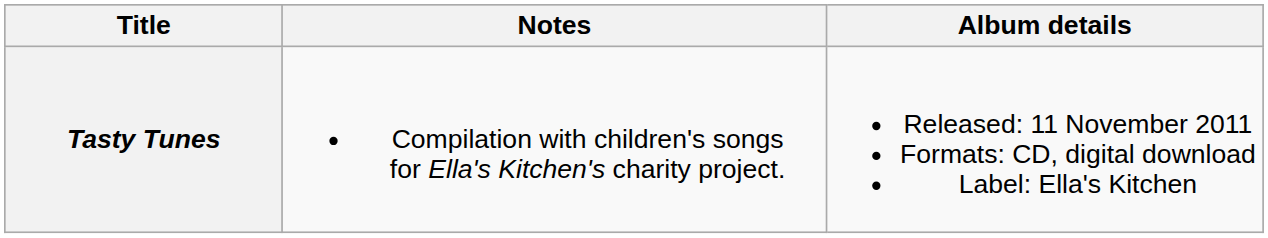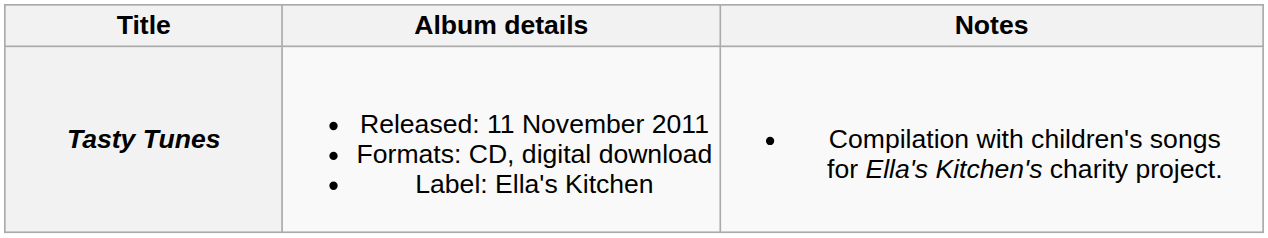 <table class="wikitable plainrowheaders" style="text-align:center;">
 <tr>
 <th scope="col" style="width:10em;">Title</th>
+<th scope="col" style="width:16em;">Album details</th>
 <th scope="col" style="width:20em;">Notes</th>
-<th scope="col" style="width:16em;">Album details</th>
 </tr>
 <tr>
 <th scope="row"><em>Tasty Tunes</em></th>
+<td><br><ul><li>Released: 11 November 2011</li><li>Formats: CD, digital download</li><li>Label: Ella's Kitchen</li></ul></td>
 <td><br><ul><li>Compilation with children's songs<br>for <em>Ella's Kitchen's</em> charity project.</li></ul></td>
-<td><br><ul><li>Released: 11 November 2011</li><li>Formats: CD, digital download</li><li>Label: Ella's Kitchen</li></ul></td>
 </tr>
 </table>
